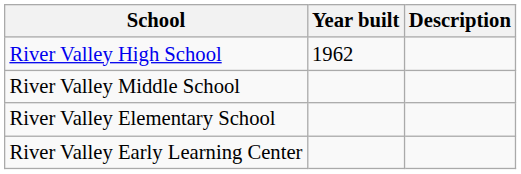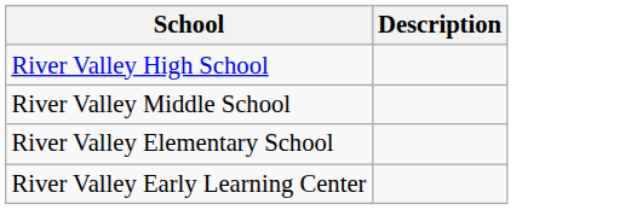 <table class="wikitable">
 <tr>
 <th>School</th>
-<th>Year built</th>
 <th>Description</th>
 </tr>
 <tr>
 <td><a href='#'>River Valley High School</a></td>
-<td>1962</td>
 <td></td>
 </tr>
 <tr>
 <td>River Valley Middle School</td>
 <td></td>
-<td></td>
 </tr>
 <tr>
 <td>River Valley Elementary School</td>
-<td></td>
 <td></td>
 </tr>
 <tr>
 <td>River Valley Early Learning Center</td>
 <td></td>
-<td></td>
 </tr>
 </table>
